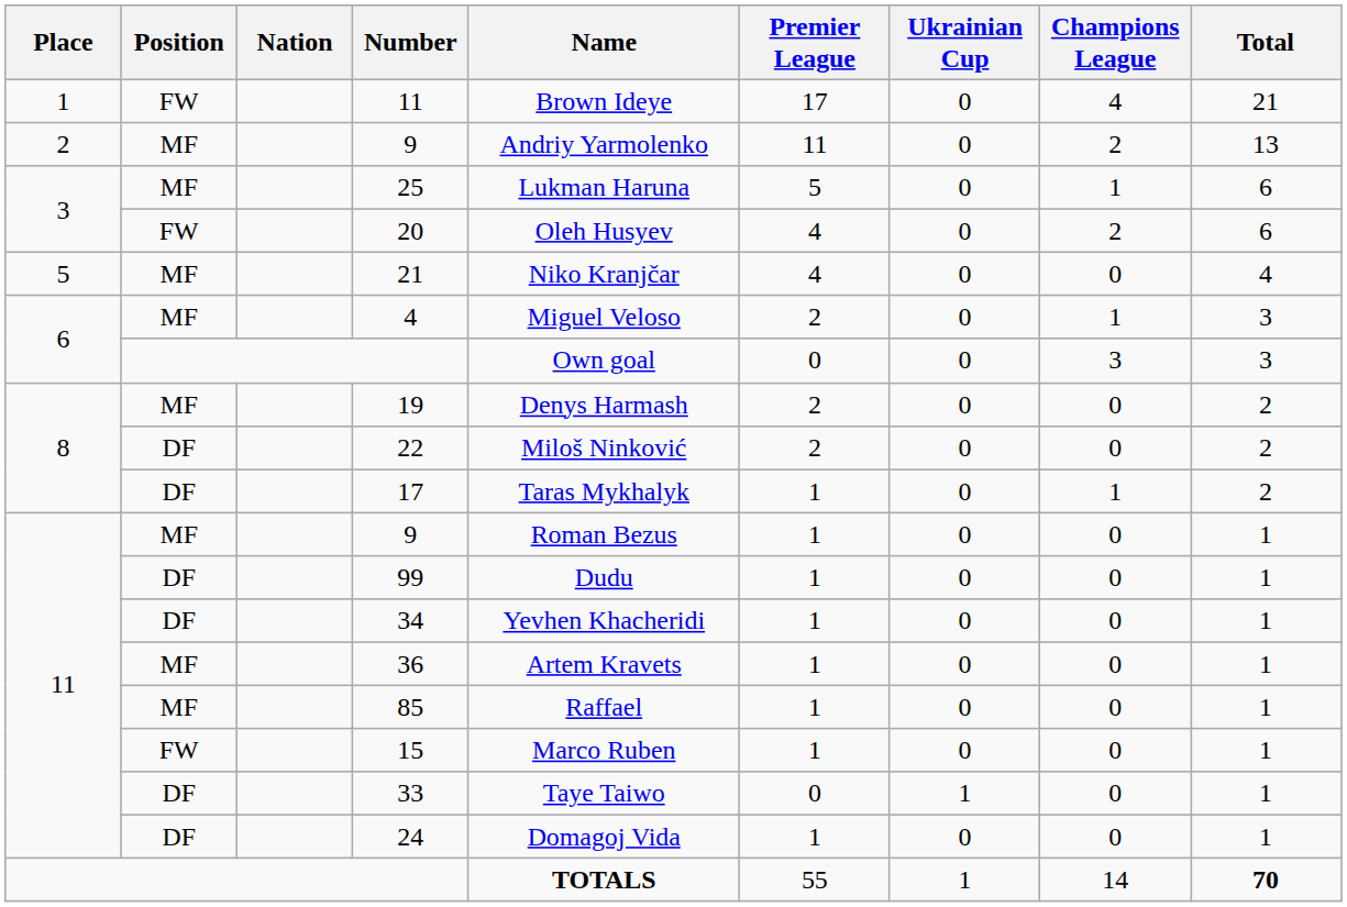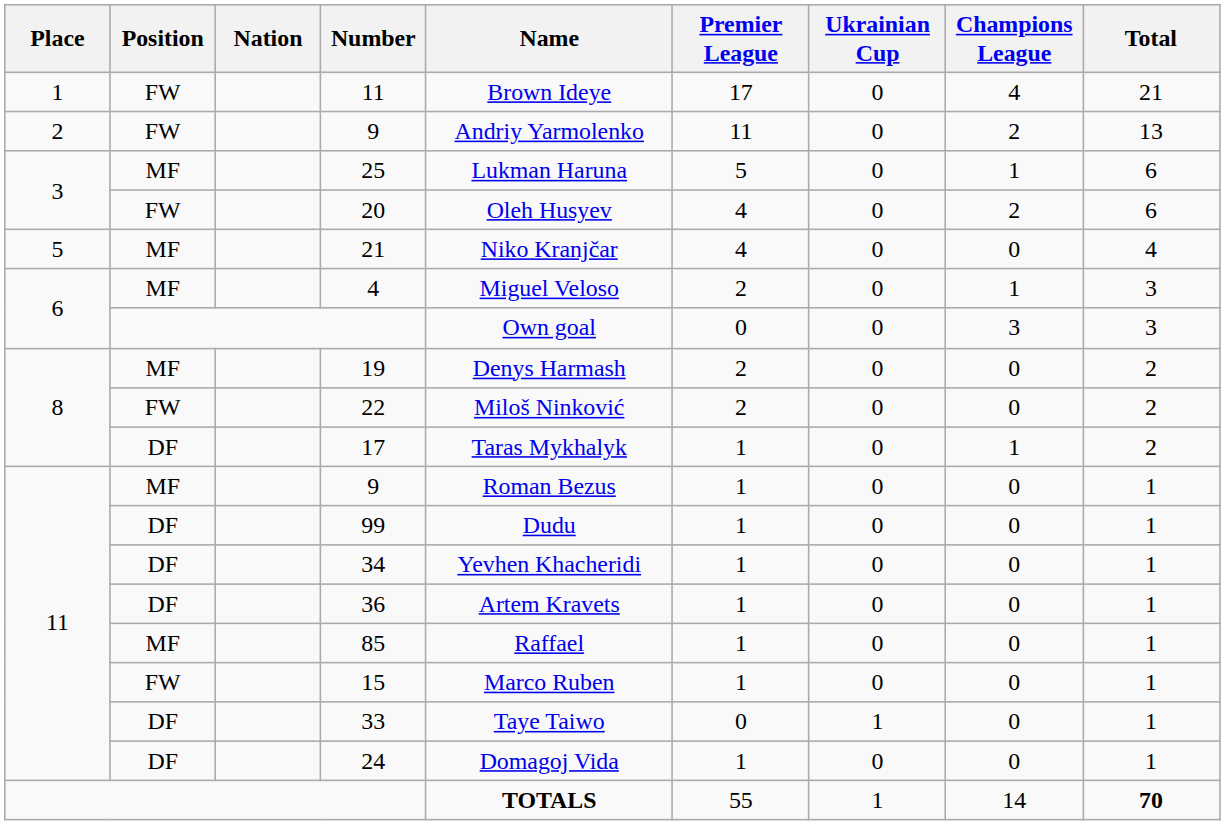 <table class="wikitable" style="font-size: 95%; text-align: center;">
 <tr>
 <th width=60>Place</th>
 <th width=60>Position</th>
 <th width=60>Nation</th>
 <th width=60>Number</th>
 <th width=150>Name</th>
 <th width=80><a href='#'>Premier League</a></th>
 <th width=80><a href='#'>Ukrainian Cup</a></th>
 <th width=80><a href='#'>Champions League</a></th>
 <th width=80><strong>Total</strong></th>
 </tr>
 <tr>
 <td>1</td>
 <td>FW</td>
 <td></td>
 <td>11</td>
 <td><a href='#'>Brown Ideye</a></td>
 <td>17</td>
 <td>0</td>
 <td>4</td>
 <td>21</td>
 </tr>
 <tr>
 <td>2</td>
-<td>MF</td>
+<td>FW</td>
 <td></td>
 <td>9</td>
 <td><a href='#'>Andriy Yarmolenko</a></td>
 <td>11</td>
 <td>0</td>
 <td>2</td>
 <td>13</td>
 </tr>
 <tr>
 <td rowspan="2">3</td>
 <td>MF</td>
 <td></td>
 <td>25</td>
 <td><a href='#'>Lukman Haruna</a></td>
 <td>5</td>
 <td>0</td>
 <td>1</td>
 <td>6</td>
 </tr>
 <tr>
 <td>FW</td>
 <td></td>
 <td>20</td>
 <td><a href='#'>Oleh Husyev</a></td>
 <td>4</td>
 <td>0</td>
 <td>2</td>
 <td>6</td>
 </tr>
 <tr>
 <td>5</td>
 <td>MF</td>
 <td></td>
 <td>21</td>
 <td><a href='#'>Niko Kranjčar</a></td>
 <td>4</td>
 <td>0</td>
 <td>0</td>
 <td>4</td>
 </tr>
 <tr>
 <td rowspan="2">6</td>
 <td>MF</td>
 <td></td>
 <td>4</td>
 <td><a href='#'>Miguel Veloso</a></td>
 <td>2</td>
 <td>0</td>
 <td>1</td>
 <td>3</td>
 </tr>
 <tr>
 <td colspan="3"></td>
 <td><a href='#'>Own goal</a></td>
 <td>0</td>
 <td>0</td>
 <td>3</td>
 <td>3</td>
 </tr>
 <tr>
 <td rowspan="3">8</td>
 <td>MF</td>
 <td></td>
 <td>19</td>
 <td><a href='#'>Denys Harmash</a></td>
 <td>2</td>
 <td>0</td>
 <td>0</td>
 <td>2</td>
 </tr>
 <tr>
-<td>DF</td>
+<td>FW</td>
 <td></td>
 <td>22</td>
 <td><a href='#'>Miloš Ninković</a></td>
 <td>2</td>
 <td>0</td>
 <td>0</td>
 <td>2</td>
 </tr>
 <tr>
 <td>DF</td>
 <td></td>
 <td>17</td>
 <td><a href='#'>Taras Mykhalyk</a></td>
 <td>1</td>
 <td>0</td>
 <td>1</td>
 <td>2</td>
 </tr>
 <tr>
 <td rowspan="8">11</td>
 <td>MF</td>
 <td></td>
 <td>9</td>
 <td><a href='#'>Roman Bezus</a></td>
 <td>1</td>
 <td>0</td>
 <td>0</td>
 <td>1</td>
 </tr>
 <tr>
 <td>DF</td>
 <td></td>
 <td>99</td>
 <td><a href='#'>Dudu</a></td>
 <td>1</td>
 <td>0</td>
 <td>0</td>
 <td>1</td>
 </tr>
 <tr>
 <td>DF</td>
 <td></td>
 <td>34</td>
 <td><a href='#'>Yevhen Khacheridi</a></td>
 <td>1</td>
 <td>0</td>
 <td>0</td>
 <td>1</td>
 </tr>
 <tr>
-<td>MF</td>
+<td>DF</td>
 <td></td>
 <td>36</td>
 <td><a href='#'>Artem Kravets</a></td>
 <td>1</td>
 <td>0</td>
 <td>0</td>
 <td>1</td>
 </tr>
 <tr>
 <td>MF</td>
 <td></td>
 <td>85</td>
 <td><a href='#'>Raffael</a></td>
 <td>1</td>
 <td>0</td>
 <td>0</td>
 <td>1</td>
 </tr>
 <tr>
 <td>FW</td>
 <td></td>
 <td>15</td>
 <td><a href='#'>Marco Ruben</a></td>
 <td>1</td>
 <td>0</td>
 <td>0</td>
 <td>1</td>
 </tr>
 <tr>
 <td>DF</td>
 <td></td>
 <td>33</td>
 <td><a href='#'>Taye Taiwo</a></td>
 <td>0</td>
 <td>1</td>
 <td>0</td>
 <td>1</td>
 </tr>
 <tr>
 <td>DF</td>
 <td></td>
 <td>24</td>
 <td><a href='#'>Domagoj Vida</a></td>
 <td>1</td>
 <td>0</td>
 <td>0</td>
 <td>1</td>
 </tr>
 <tr>
 <td colspan="4"></td>
 <td><strong>TOTALS</strong></td>
 <td>55</td>
 <td>1</td>
 <td>14</td>
 <td><strong>70</strong></td>
 </tr>
 </table>
